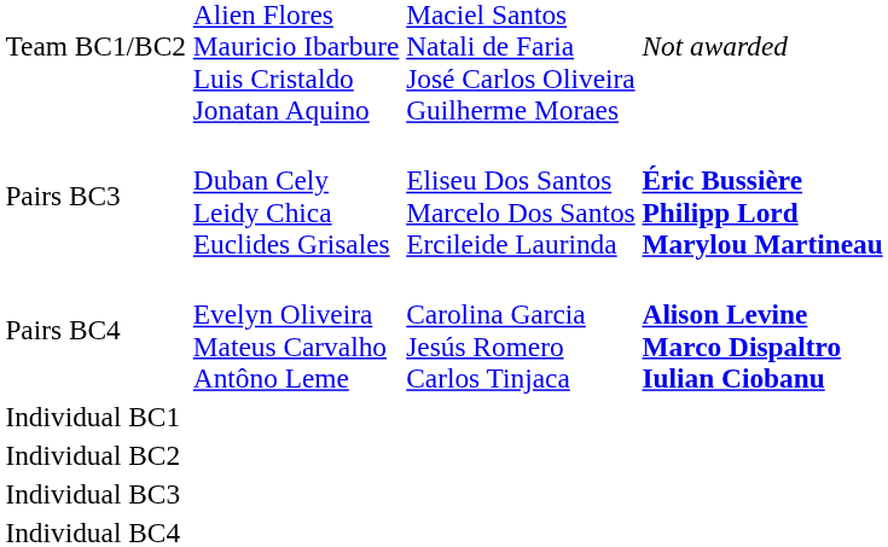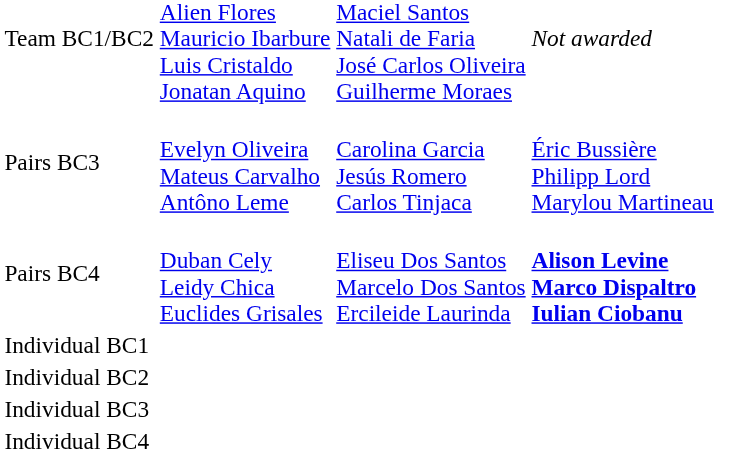 <table>
 <tr>
 <td>Team BC1/BC2<br></td>
 <td><br><a href='#'>Alien Flores</a><br><a href='#'>Mauricio Ibarbure</a><br><a href='#'>Luis Cristaldo</a><br><a href='#'>Jonatan Aquino</a></td>
 <td><br><a href='#'>Maciel Santos</a><br><a href='#'>Natali de Faria</a><br><a href='#'>José Carlos Oliveira</a><br><a href='#'>Guilherme Moraes</a></td>
 <td><em>Not awarded</em></td>
 </tr>
 <tr>
 <td>Pairs BC3<br></td>
-<td><br><a href='#'>Duban Cely</a><br><a href='#'>Leidy Chica</a><br><a href='#'>Euclides Grisales</a></td>
-<td><br><a href='#'>Eliseu Dos Santos</a><br><a href='#'>Marcelo Dos Santos</a><br><a href='#'>Ercileide Laurinda</a></td>
-<td><strong><br><a href='#'>Éric Bussière</a><br><a href='#'>Philipp Lord</a><br><a href='#'>Marylou Martineau</a></strong></td>
+<td><br><a href='#'>Evelyn Oliveira</a><br><a href='#'>Mateus Carvalho</a><br><a href='#'>Antôno Leme</a></td>
+<td><br><a href='#'>Carolina Garcia</a><br><a href='#'>Jesús Romero</a><br><a href='#'>Carlos Tinjaca</a></td>
+<td><br><a href='#'>Éric Bussière</a><br><a href='#'>Philipp Lord</a><br><a href='#'>Marylou Martineau</a></td>
 </tr>
 <tr>
 <td>Pairs BC4<br></td>
-<td><br><a href='#'>Evelyn Oliveira</a><br><a href='#'>Mateus Carvalho</a><br><a href='#'>Antôno Leme</a></td>
-<td><br><a href='#'>Carolina Garcia</a><br><a href='#'>Jesús Romero</a><br><a href='#'>Carlos Tinjaca</a></td>
+<td><br><a href='#'>Duban Cely</a><br><a href='#'>Leidy Chica</a><br><a href='#'>Euclides Grisales</a></td>
+<td><br><a href='#'>Eliseu Dos Santos</a><br><a href='#'>Marcelo Dos Santos</a><br><a href='#'>Ercileide Laurinda</a></td>
 <td><strong><br><a href='#'>Alison Levine</a><br><a href='#'>Marco Dispaltro</a><br><a href='#'>Iulian Ciobanu</a></strong></td>
 </tr>
 <tr>
 <td>Individual BC1<br></td>
 <td></td>
 <td></td>
 <td></td>
 </tr>
 <tr>
 <td>Individual BC2<br></td>
 <td></td>
 <td></td>
 <td></td>
 </tr>
 <tr>
 <td>Individual BC3<br></td>
 <td></td>
 <td></td>
 <td></td>
 </tr>
 <tr>
 <td>Individual BC4<br></td>
 <td></td>
 <td></td>
 <td></td>
 </tr>
 </table>
